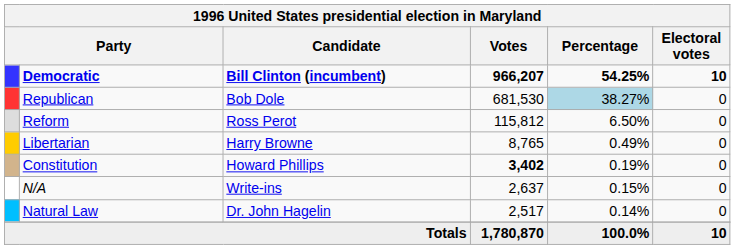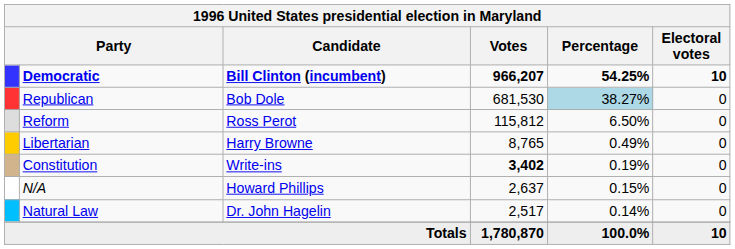 <table class="wikitable" style="font-size: 95%;">
 <tr>
 <th colspan="6">1996 United States presidential election in Maryland</th>
 </tr>
 <tr>
 <th colspan="2" style="width: 15em">Party</th>
 <th style="width: 17em">Candidate</th>
 <th style="width: 5em">Votes</th>
 <th style="width: 7em">Percentage</th>
 <th style="width: 5em">Electoral votes</th>
 </tr>
 <tr>
 <th style="background-color:#3333FF; width: 3px"></th>
 <td style="width: 130px"><strong><a href='#'>Democratic</a></strong></td>
 <td><strong><a href='#'>Bill Clinton</a> (<a href='#'>incumbent</a>)</strong></td>
 <td align="right"><strong>966,207</strong></td>
 <td align="right"><strong>54.25%</strong></td>
 <td align="right"><strong>10</strong></td>
 </tr>
 <tr>
 <th style="background-color:#FF3333; width: 3px"></th>
 <td style="width: 130px"><a href='#'>Republican</a></td>
 <td><a href='#'>Bob Dole</a></td>
 <td align="right">681,530</td>
 <td align="right" style="background: lightblue;">38.27%</td>
 <td align="right">0</td>
 </tr>
 <tr>
 <th style="background-color:#DDDDDD; width: 3px"></th>
 <td style="width: 130px"><a href='#'>Reform</a></td>
 <td><a href='#'>Ross Perot</a></td>
 <td align="right">115,812</td>
 <td align="right">6.50%</td>
 <td align="right">0</td>
 </tr>
 <tr>
 <th style="background-color:#FFCC00; width: 3px"></th>
 <td style="width: 130px"><a href='#'>Libertarian</a></td>
 <td><a href='#'>Harry Browne</a></td>
 <td align="right">8,765</td>
 <td align="right">0.49%</td>
 <td align="right">0</td>
 </tr>
 <tr>
 <th style="background-color:#D2B48C; width: 3px"></th>
 <td style="width: 130px"><a href='#'>Constitution</a></td>
-<td><a href='#'>Howard Phillips</a></td>
+<td><a href='#'>Write-ins</a></td>
 <td align="right"><strong>3,402</strong></td>
 <td align="right">0.19%</td>
 <td align="right">0</td>
 </tr>
 <tr>
 <th style="background-color:#FFFFFF; width: 3px"></th>
 <td style="width: 130px"><em>N/A</em></td>
-<td><a href='#'>Write-ins</a></td>
+<td><a href='#'>Howard Phillips</a></td>
 <td align="right">2,637</td>
 <td align="right">0.15%</td>
 <td align="right">0</td>
 </tr>
 <tr>
 <th style="background-color:#00BFFF; width: 3px"></th>
 <td style="width: 130px"><a href='#'>Natural Law</a></td>
 <td><a href='#'>Dr. John Hagelin</a></td>
 <td align="right">2,517</td>
 <td align="right">0.14%</td>
 <td align="right">0</td>
 </tr>
 <tr>
 </tr>
 <tr bgcolor="#EEEEEE">
 <td colspan="3" align="right"><strong>Totals</strong></td>
 <td align="right"><strong>1,780,870</strong></td>
 <td align="right"><strong>100.0%</strong></td>
 <td align="right"><strong>10</strong></td>
 </tr>
 </table>
